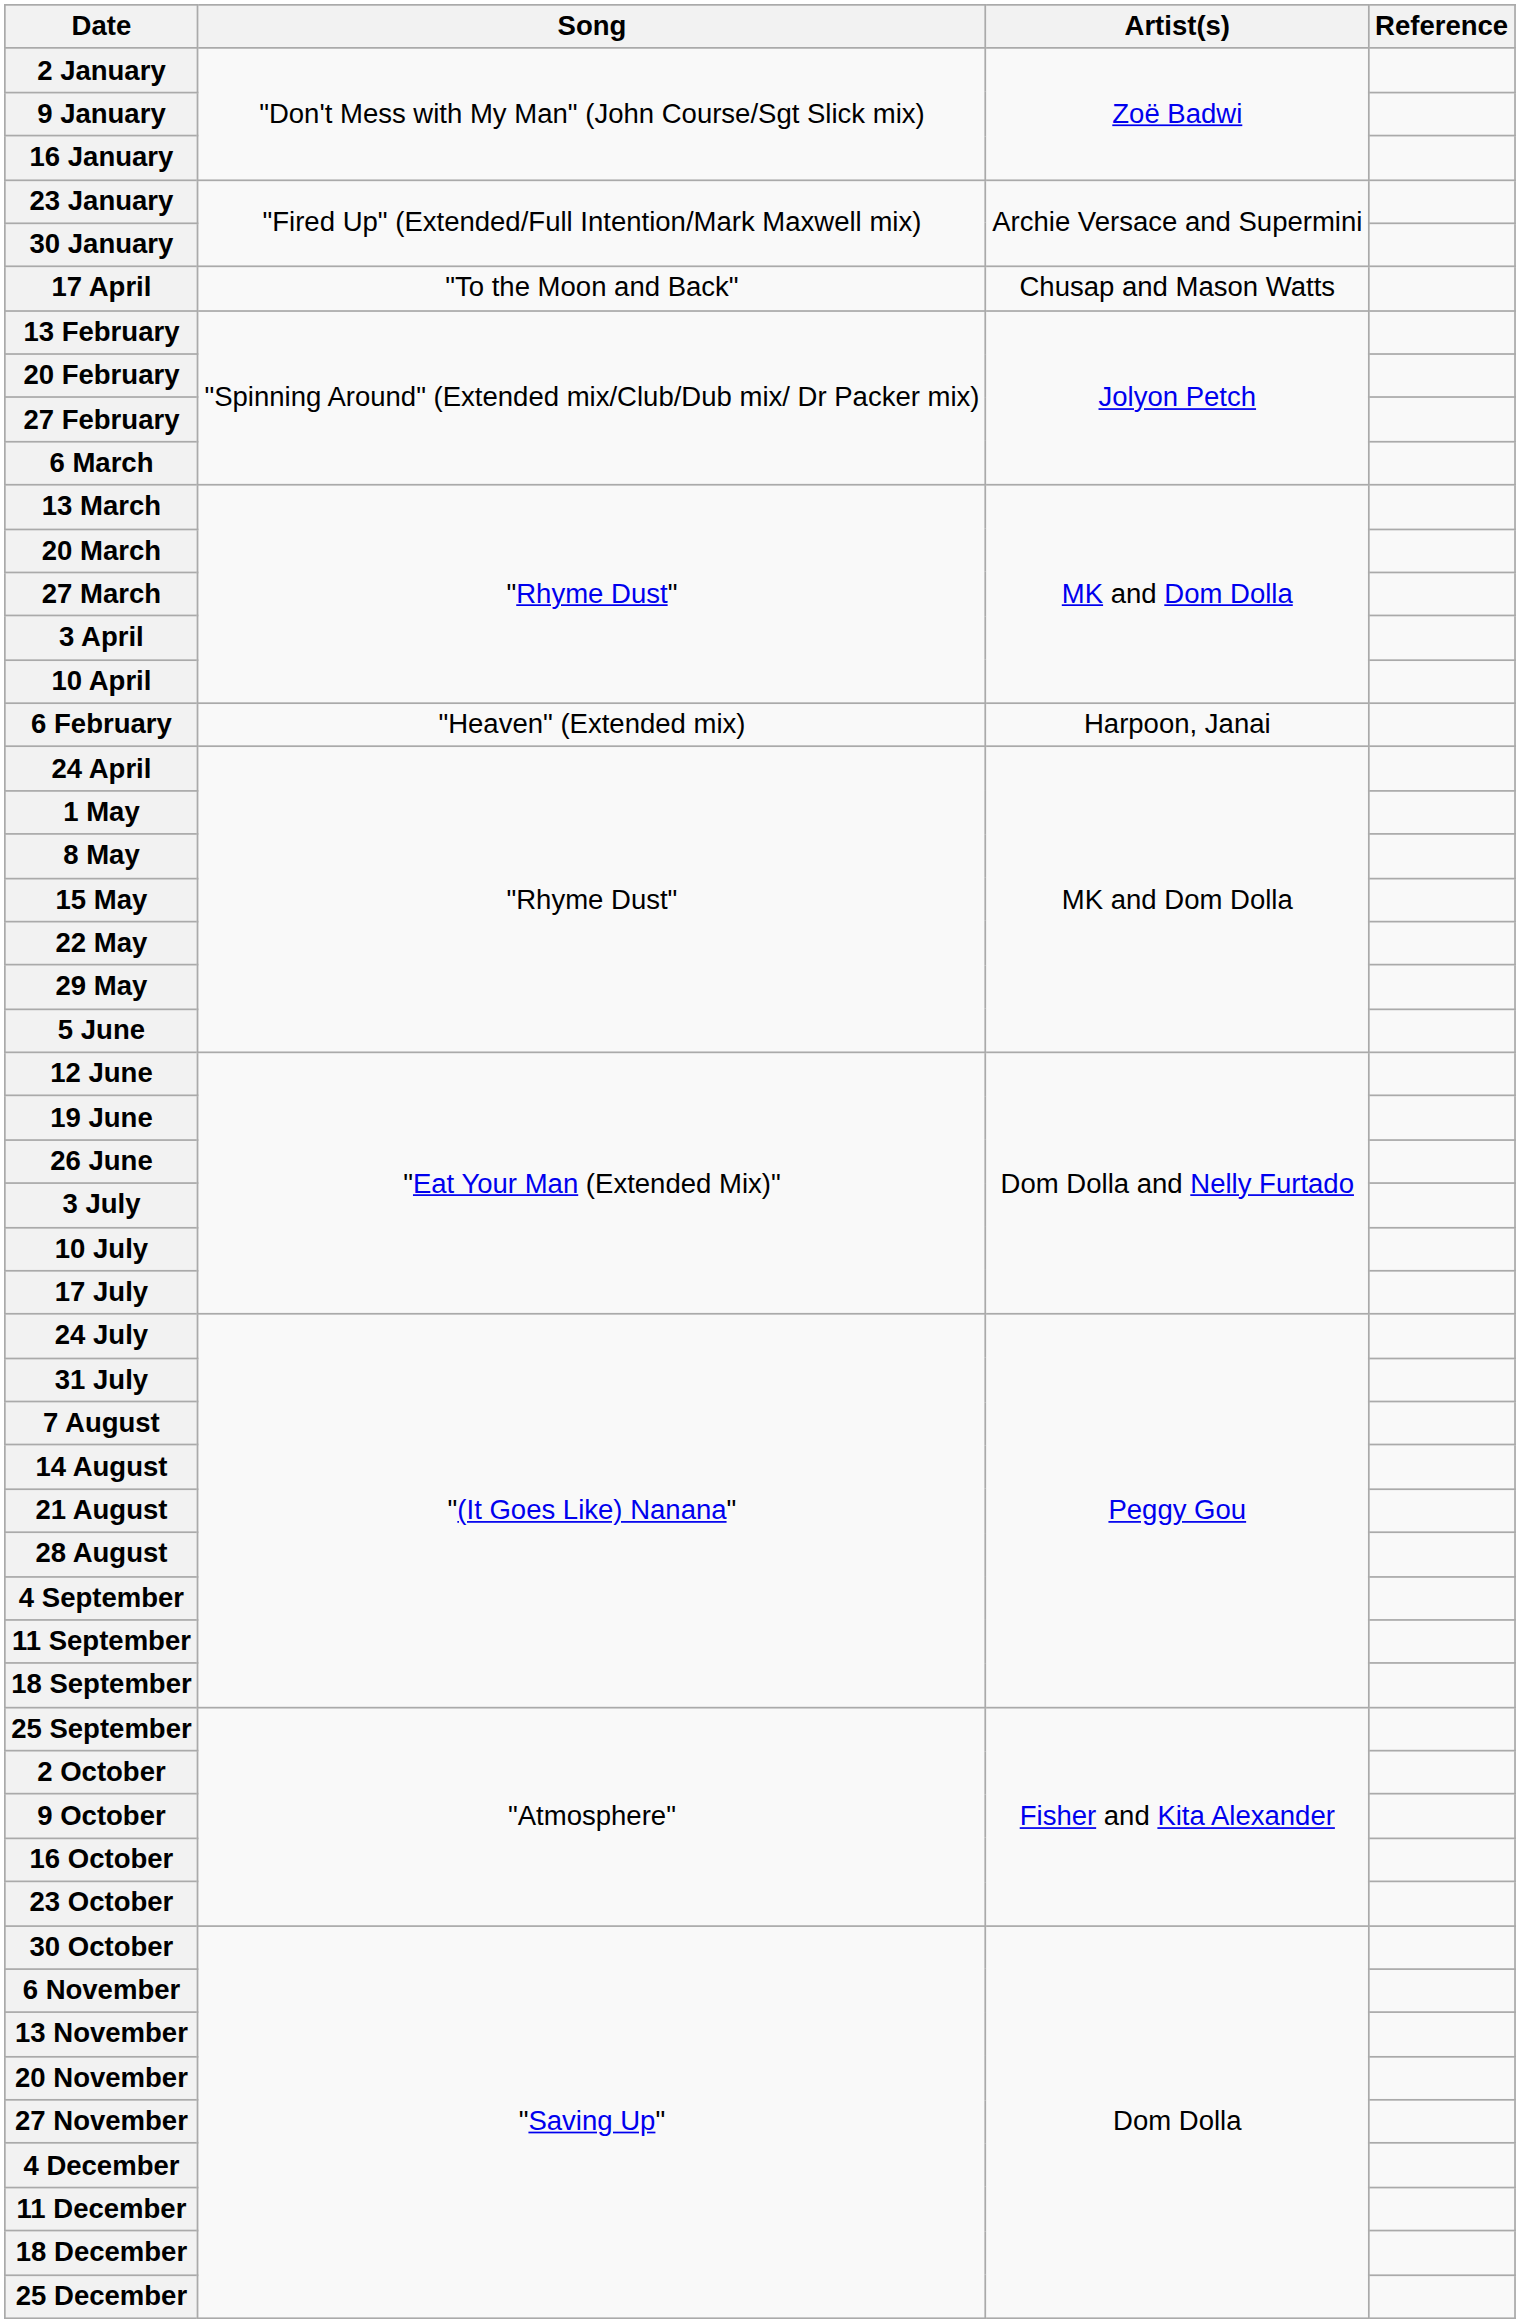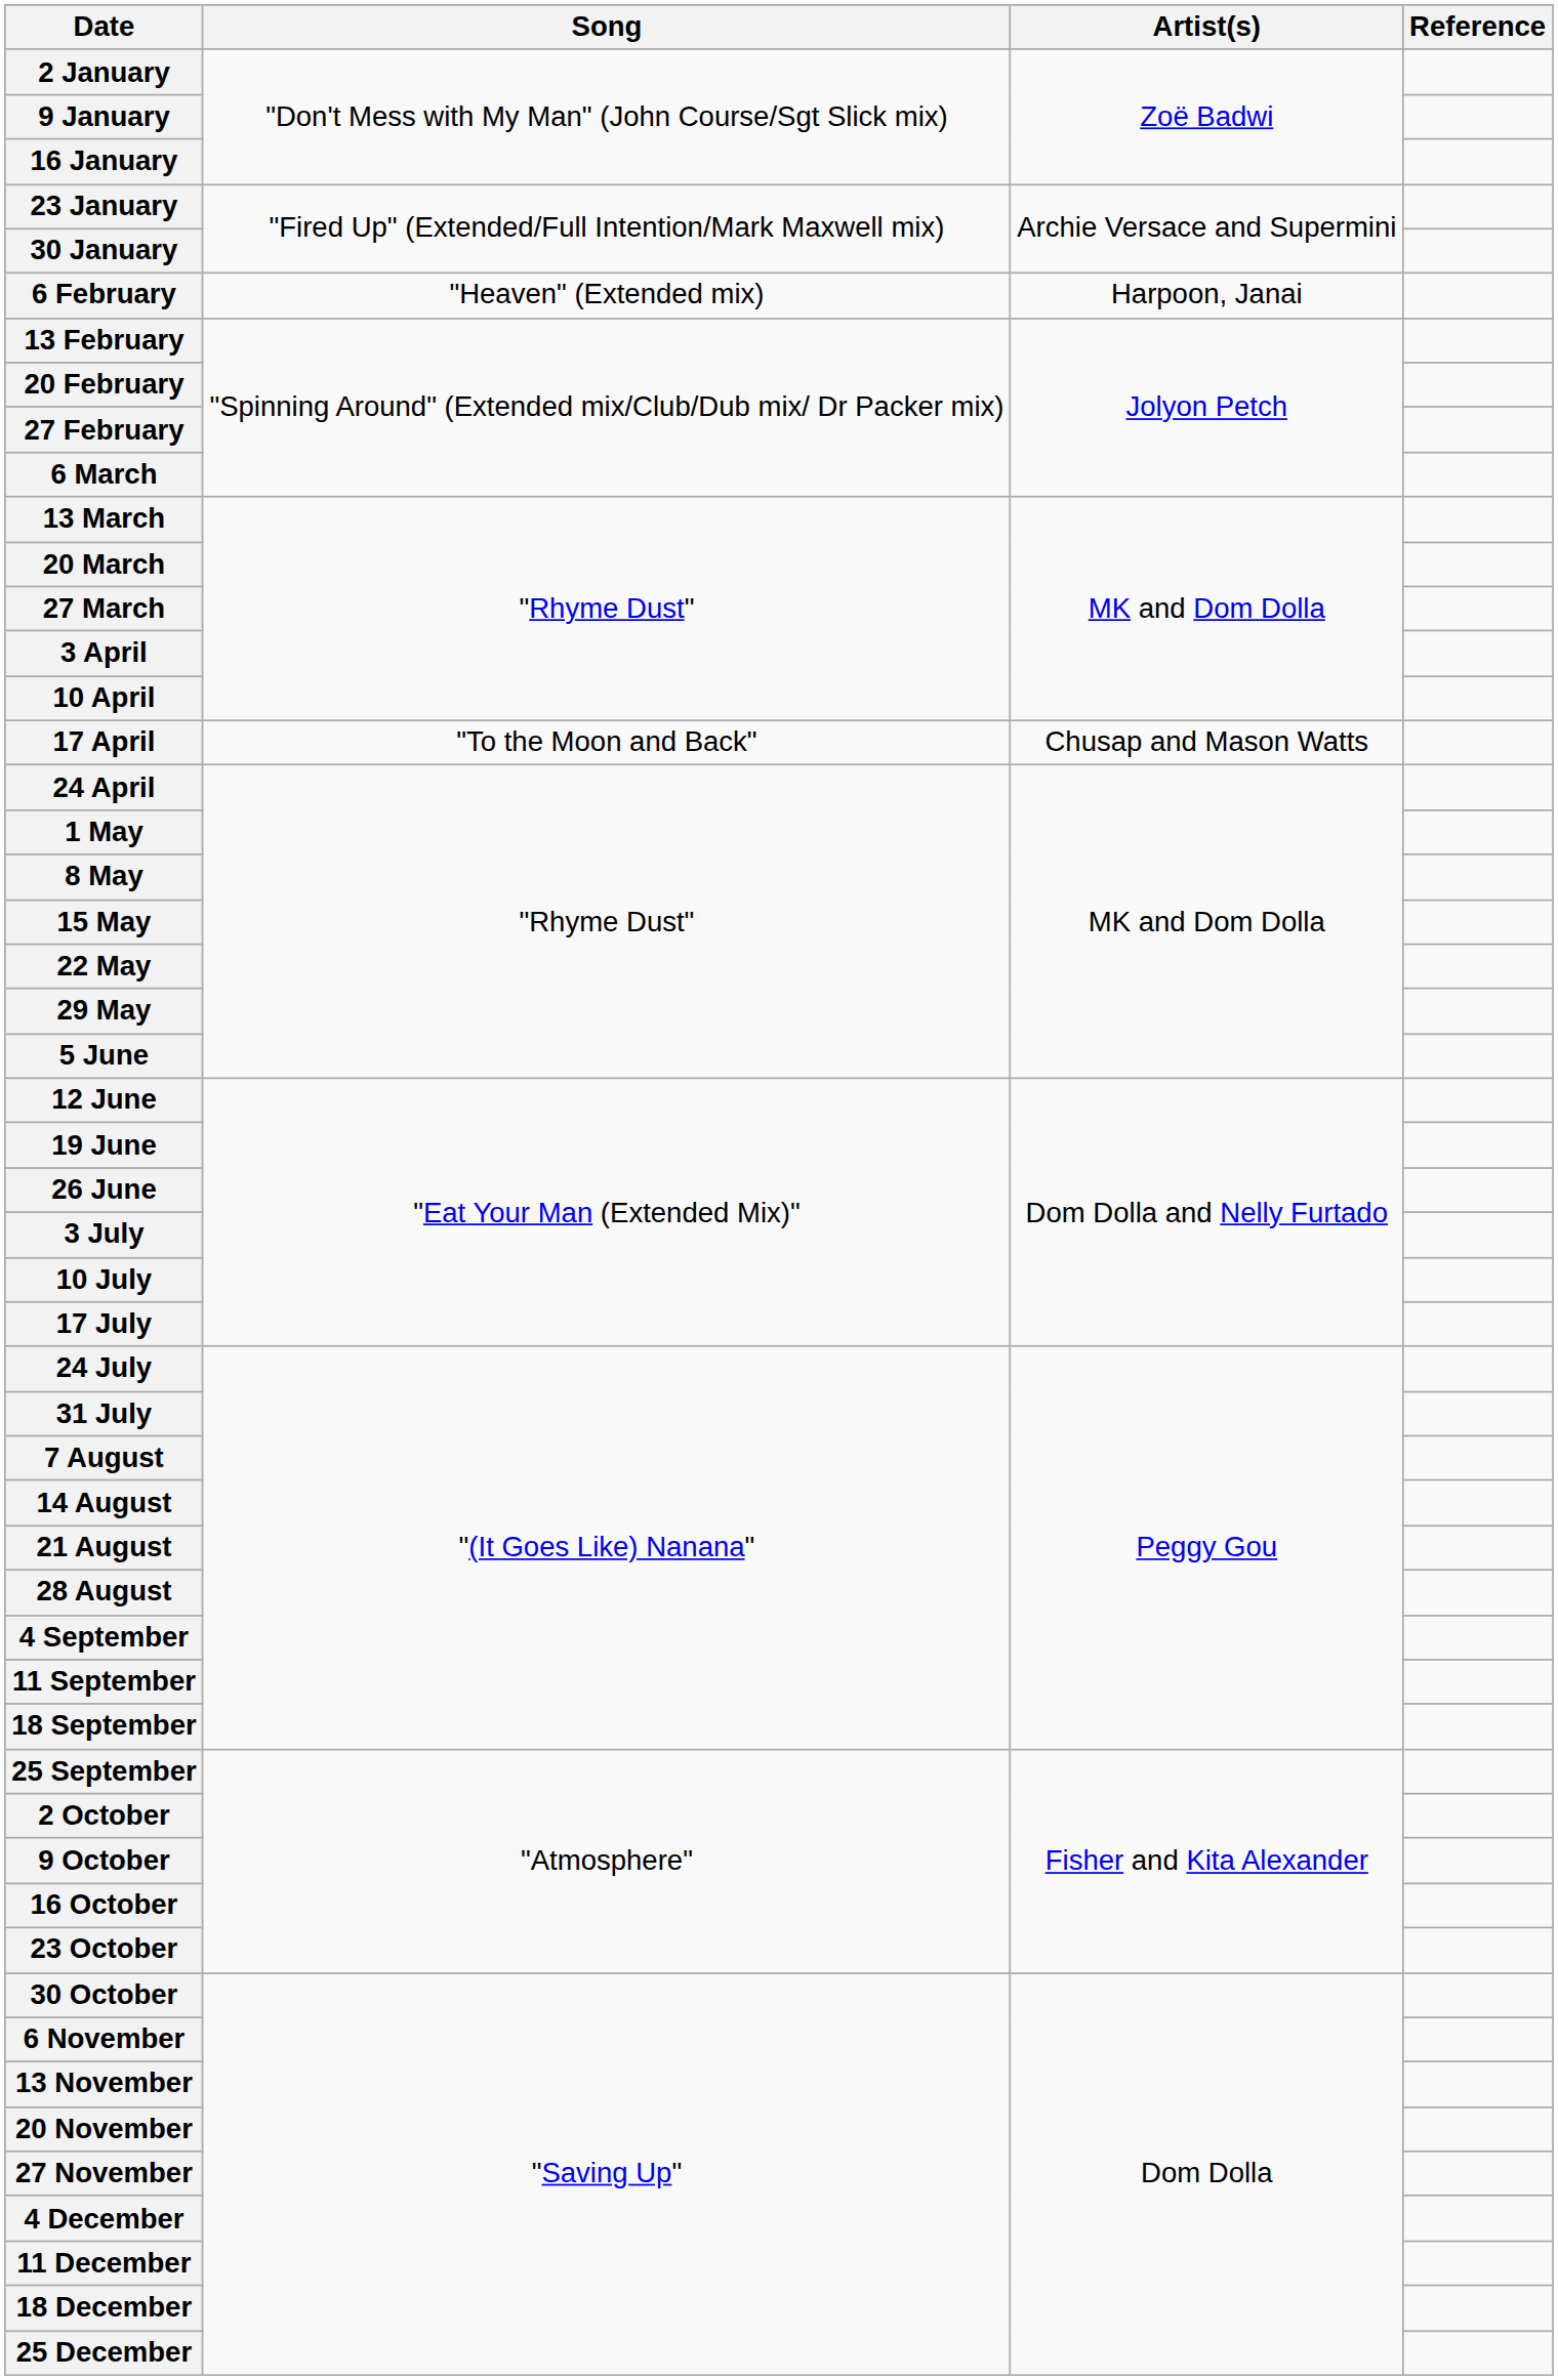 <table class="wikitable plainrowheaders">
 <tr>
 <th>Date</th>
 <th>Song</th>
 <th>Artist(s)</th>
 <th>Reference</th>
 </tr>
 <tr>
 <th scope="row">2 January</th>
 <td align="center" rowspan=3>"Don't Mess with My Man" (John Course/Sgt Slick mix)</td>
 <td align="center" rowspan=3><a href='#'>Zoë Badwi</a></td>
 <td align="center"></td>
 </tr>
 <tr>
 <th scope="row">9 January</th>
 <td align="center"></td>
 </tr>
 <tr>
 <th scope="row">16 January</th>
 <td align="center"></td>
 </tr>
 <tr>
 <th scope="row">23 January</th>
 <td align="center" rowspan=2>"Fired Up" (Extended/Full Intention/Mark Maxwell mix)</td>
 <td align="center" rowspan=2>Archie Versace and Supermini</td>
 <td align="center"></td>
 </tr>
 <tr>
 <th scope="row">30 January</th>
 <td align="center"></td>
 </tr>
 <tr>
-<th scope="row">17 April</th>
-<td align="center">"To the Moon and Back"</td>
-<td align="center">Chusap and Mason Watts</td>
+<th scope="row">6 February</th>
+<td align="center">"Heaven" (Extended mix)</td>
+<td align="center">Harpoon, Janai</td>
 <td align="center"></td>
 </tr>
 <tr>
 <th scope="row">13 February</th>
 <td align="center" rowspan=4>"Spinning Around" (Extended mix/Club/Dub mix/ Dr Packer mix)</td>
 <td align="center" rowspan=4><a href='#'>Jolyon Petch</a></td>
 <td align="center"></td>
 </tr>
 <tr>
 <th scope="row">20 February</th>
 <td align="center"></td>
 </tr>
 <tr>
 <th scope="row">27 February</th>
 <td align="center"></td>
 </tr>
 <tr>
 <th scope="row">6 March</th>
 <td align="center"></td>
 </tr>
 <tr>
 <th scope="row">13 March</th>
 <td align="center" rowspan=5>"<a href='#'>Rhyme Dust</a>"</td>
 <td align="center" rowspan=5><a href='#'>MK</a> and <a href='#'>Dom Dolla</a></td>
 <td align="center"></td>
 </tr>
 <tr>
 <th scope="row">20 March</th>
 <td align="center"></td>
 </tr>
 <tr>
 <th scope="row">27 March</th>
 <td align="center"></td>
 </tr>
 <tr>
 <th scope="row">3 April</th>
 <td align="center"></td>
 </tr>
 <tr>
 <th scope="row">10 April</th>
 <td align="center"></td>
 </tr>
 <tr>
-<th scope="row">6 February</th>
-<td align="center">"Heaven" (Extended mix)</td>
-<td align="center">Harpoon, Janai</td>
+<th scope="row">17 April</th>
+<td align="center">"To the Moon and Back"</td>
+<td align="center">Chusap and Mason Watts</td>
 <td align="center"></td>
 </tr>
 <tr>
 <th scope="row">24 April</th>
 <td align="center" rowspan=7>"Rhyme Dust"</td>
 <td align="center" rowspan=7>MK and Dom Dolla</td>
 <td align="center"></td>
 </tr>
 <tr>
 <th scope="row">1 May</th>
 <td align="center"></td>
 </tr>
 <tr>
 <th scope="row">8 May</th>
 <td align="center"></td>
 </tr>
 <tr>
 <th scope="row">15 May</th>
 <td align="center"></td>
 </tr>
 <tr>
 <th scope="row">22 May</th>
 <td align="center"></td>
 </tr>
 <tr>
 <th scope="row">29 May</th>
 <td align="center"></td>
 </tr>
 <tr>
 <th scope="row">5 June</th>
 <td align="center"></td>
 </tr>
 <tr>
 <th scope="row">12 June</th>
 <td align="center" rowspan=6>"<a href='#'>Eat Your Man</a> (Extended Mix)"</td>
 <td align="center" rowspan=6>Dom Dolla and <a href='#'>Nelly Furtado</a></td>
 <td align="center"></td>
 </tr>
 <tr>
 <th scope="row">19 June</th>
 <td align="center"></td>
 </tr>
 <tr>
 <th scope="row">26 June</th>
 <td align="center"></td>
 </tr>
 <tr>
 <th scope="row">3 July</th>
 <td align="center"></td>
 </tr>
 <tr>
 <th scope="row">10 July</th>
 <td align="center"></td>
 </tr>
 <tr>
 <th scope="row">17 July</th>
 <td align="center"></td>
 </tr>
 <tr>
 <th scope="row">24 July</th>
 <td align="center" rowspan=9>"<a href='#'>(It Goes Like) Nanana</a>"</td>
 <td align="center" rowspan=9><a href='#'>Peggy Gou</a></td>
 <td align="center"></td>
 </tr>
 <tr>
 <th scope="row">31 July</th>
 <td align="center"></td>
 </tr>
 <tr>
 <th scope="row">7 August</th>
 <td align="center"></td>
 </tr>
 <tr>
 <th scope="row">14 August</th>
 <td align="center"></td>
 </tr>
 <tr>
 <th scope="row">21 August</th>
 <td align="center"></td>
 </tr>
 <tr>
 <th scope="row">28 August</th>
 <td align="center"></td>
 </tr>
 <tr>
 <th scope="row">4 September</th>
 <td align="center"></td>
 </tr>
 <tr>
 <th scope="row">11 September</th>
 <td align="center"></td>
 </tr>
 <tr>
 <th scope="row">18 September</th>
 <td align="center"></td>
 </tr>
 <tr>
 <th scope="row">25 September</th>
 <td align=center rowspan=5>"Atmosphere"</td>
 <td align=center rowspan=5><a href='#'>Fisher</a> and <a href='#'>Kita Alexander</a></td>
 <td align="center"></td>
 </tr>
 <tr>
 <th scope="row">2 October</th>
 <td align="center"></td>
 </tr>
 <tr>
 <th scope="row">9 October</th>
 <td align="center"></td>
 </tr>
 <tr>
 <th scope="row">16 October</th>
 <td align="center"></td>
 </tr>
 <tr>
 <th scope="row">23 October</th>
 <td align="center"></td>
 </tr>
 <tr>
 <th scope="row">30 October</th>
 <td align="center" rowspan=9>"<a href='#'>Saving Up</a>"</td>
 <td align="center" rowspan=9>Dom Dolla</td>
 <td align="center"></td>
 </tr>
 <tr>
 <th scope="row">6 November</th>
 <td align="center"></td>
 </tr>
 <tr>
 <th scope="row">13 November</th>
 <td align="center"></td>
 </tr>
 <tr>
 <th scope="row">20 November</th>
 <td align="center"></td>
 </tr>
 <tr>
 <th scope="row">27 November</th>
 <td align="center"></td>
 </tr>
 <tr>
 <th scope="row">4 December</th>
 <td align="center"></td>
 </tr>
 <tr>
 <th scope="row">11 December</th>
 <td align="center"></td>
 </tr>
 <tr>
 <th scope="row">18 December</th>
 <td align="center"></td>
 </tr>
 <tr>
 <th scope="row">25 December</th>
 <td align="center"></td>
 </tr>
 </table>
